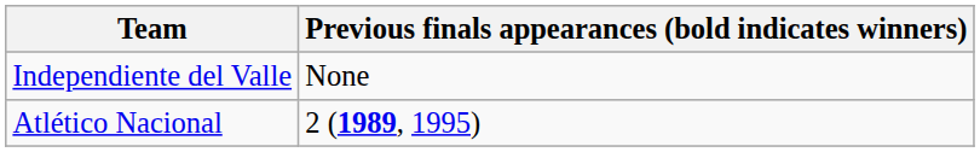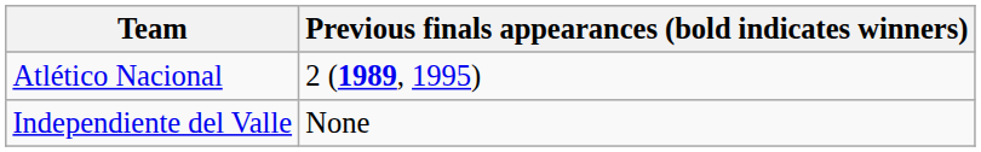 <table class="wikitable">
 <tr>
 <th>Team</th>
 <th>Previous finals appearances (bold indicates winners)</th>
 </tr>
 <tr>
+<td> <a href='#'>Atlético Nacional</a></td>
+<td>2 (<strong><a href='#'>1989</a></strong>, <a href='#'>1995</a>)</td>
+</tr>
+<tr>
 <td> <a href='#'>Independiente del Valle</a></td>
 <td>None</td>
 </tr>
-<tr>
-<td> <a href='#'>Atlético Nacional</a></td>
-<td>2 (<strong><a href='#'>1989</a></strong>, <a href='#'>1995</a>)</td>
-</tr>
 </table>
